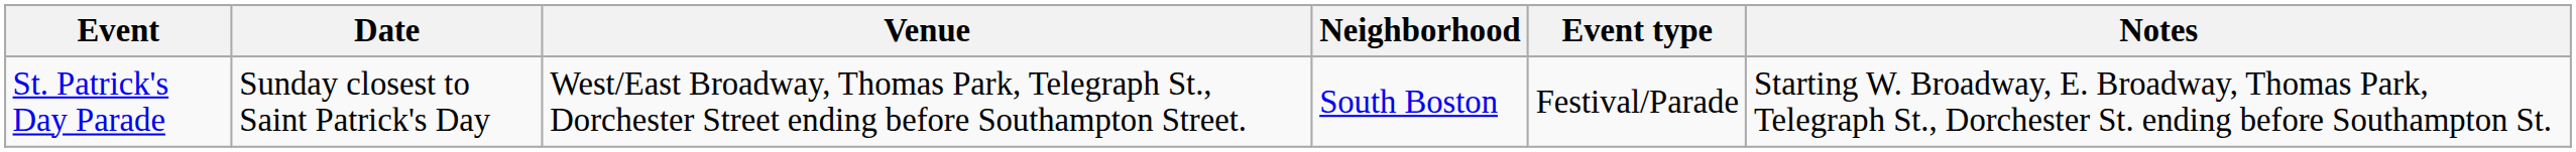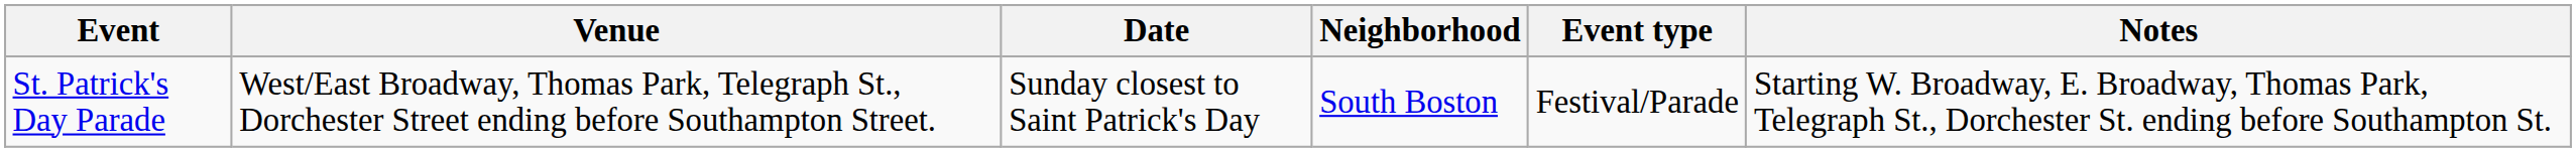 <table class="wikitable sortable">
 <tr>
 <th>Event</th>
+<th>Venue</th>
 <th>Date</th>
-<th>Venue</th>
 <th>Neighborhood</th>
 <th>Event type</th>
 <th>Notes</th>
 </tr>
 <tr>
 <td><a href='#'>St. Patrick's Day Parade</a></td>
+<td>West/East Broadway, Thomas Park, Telegraph St., Dorchester Street ending before Southampton Street.</td>
 <td>Sunday closest to Saint Patrick's Day</td>
-<td>West/East Broadway, Thomas Park, Telegraph St., Dorchester Street ending before Southampton Street.</td>
 <td><a href='#'>South Boston</a></td>
 <td>Festival/Parade</td>
 <td>Starting W. Broadway, E. Broadway, Thomas Park, Telegraph St., Dorchester St. ending before Southampton St.</td>
 </tr>
 </table>
